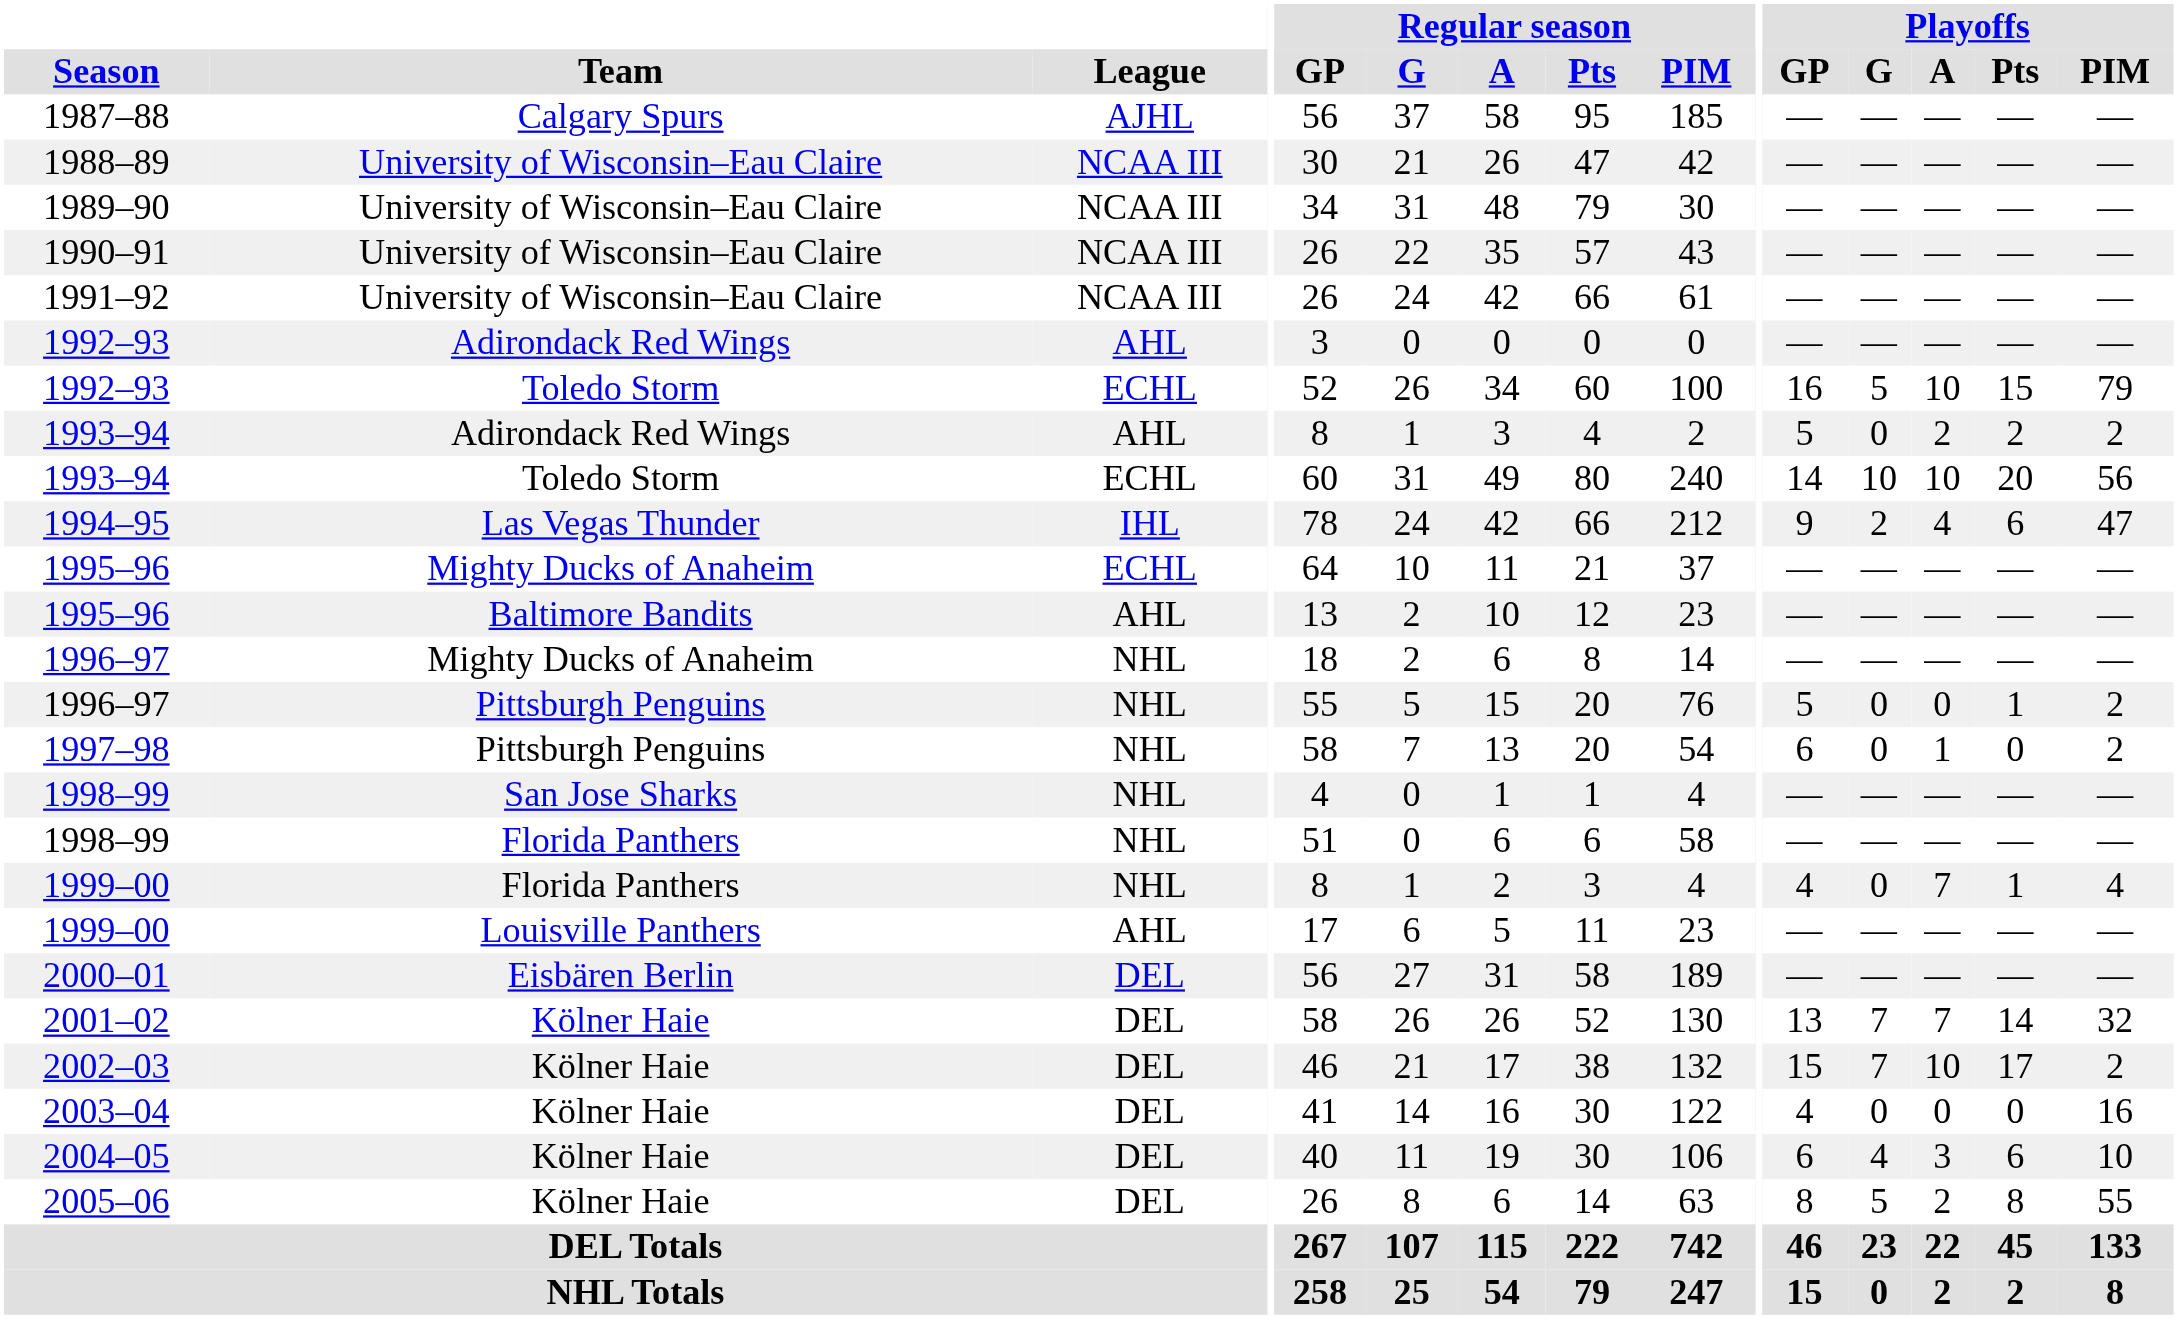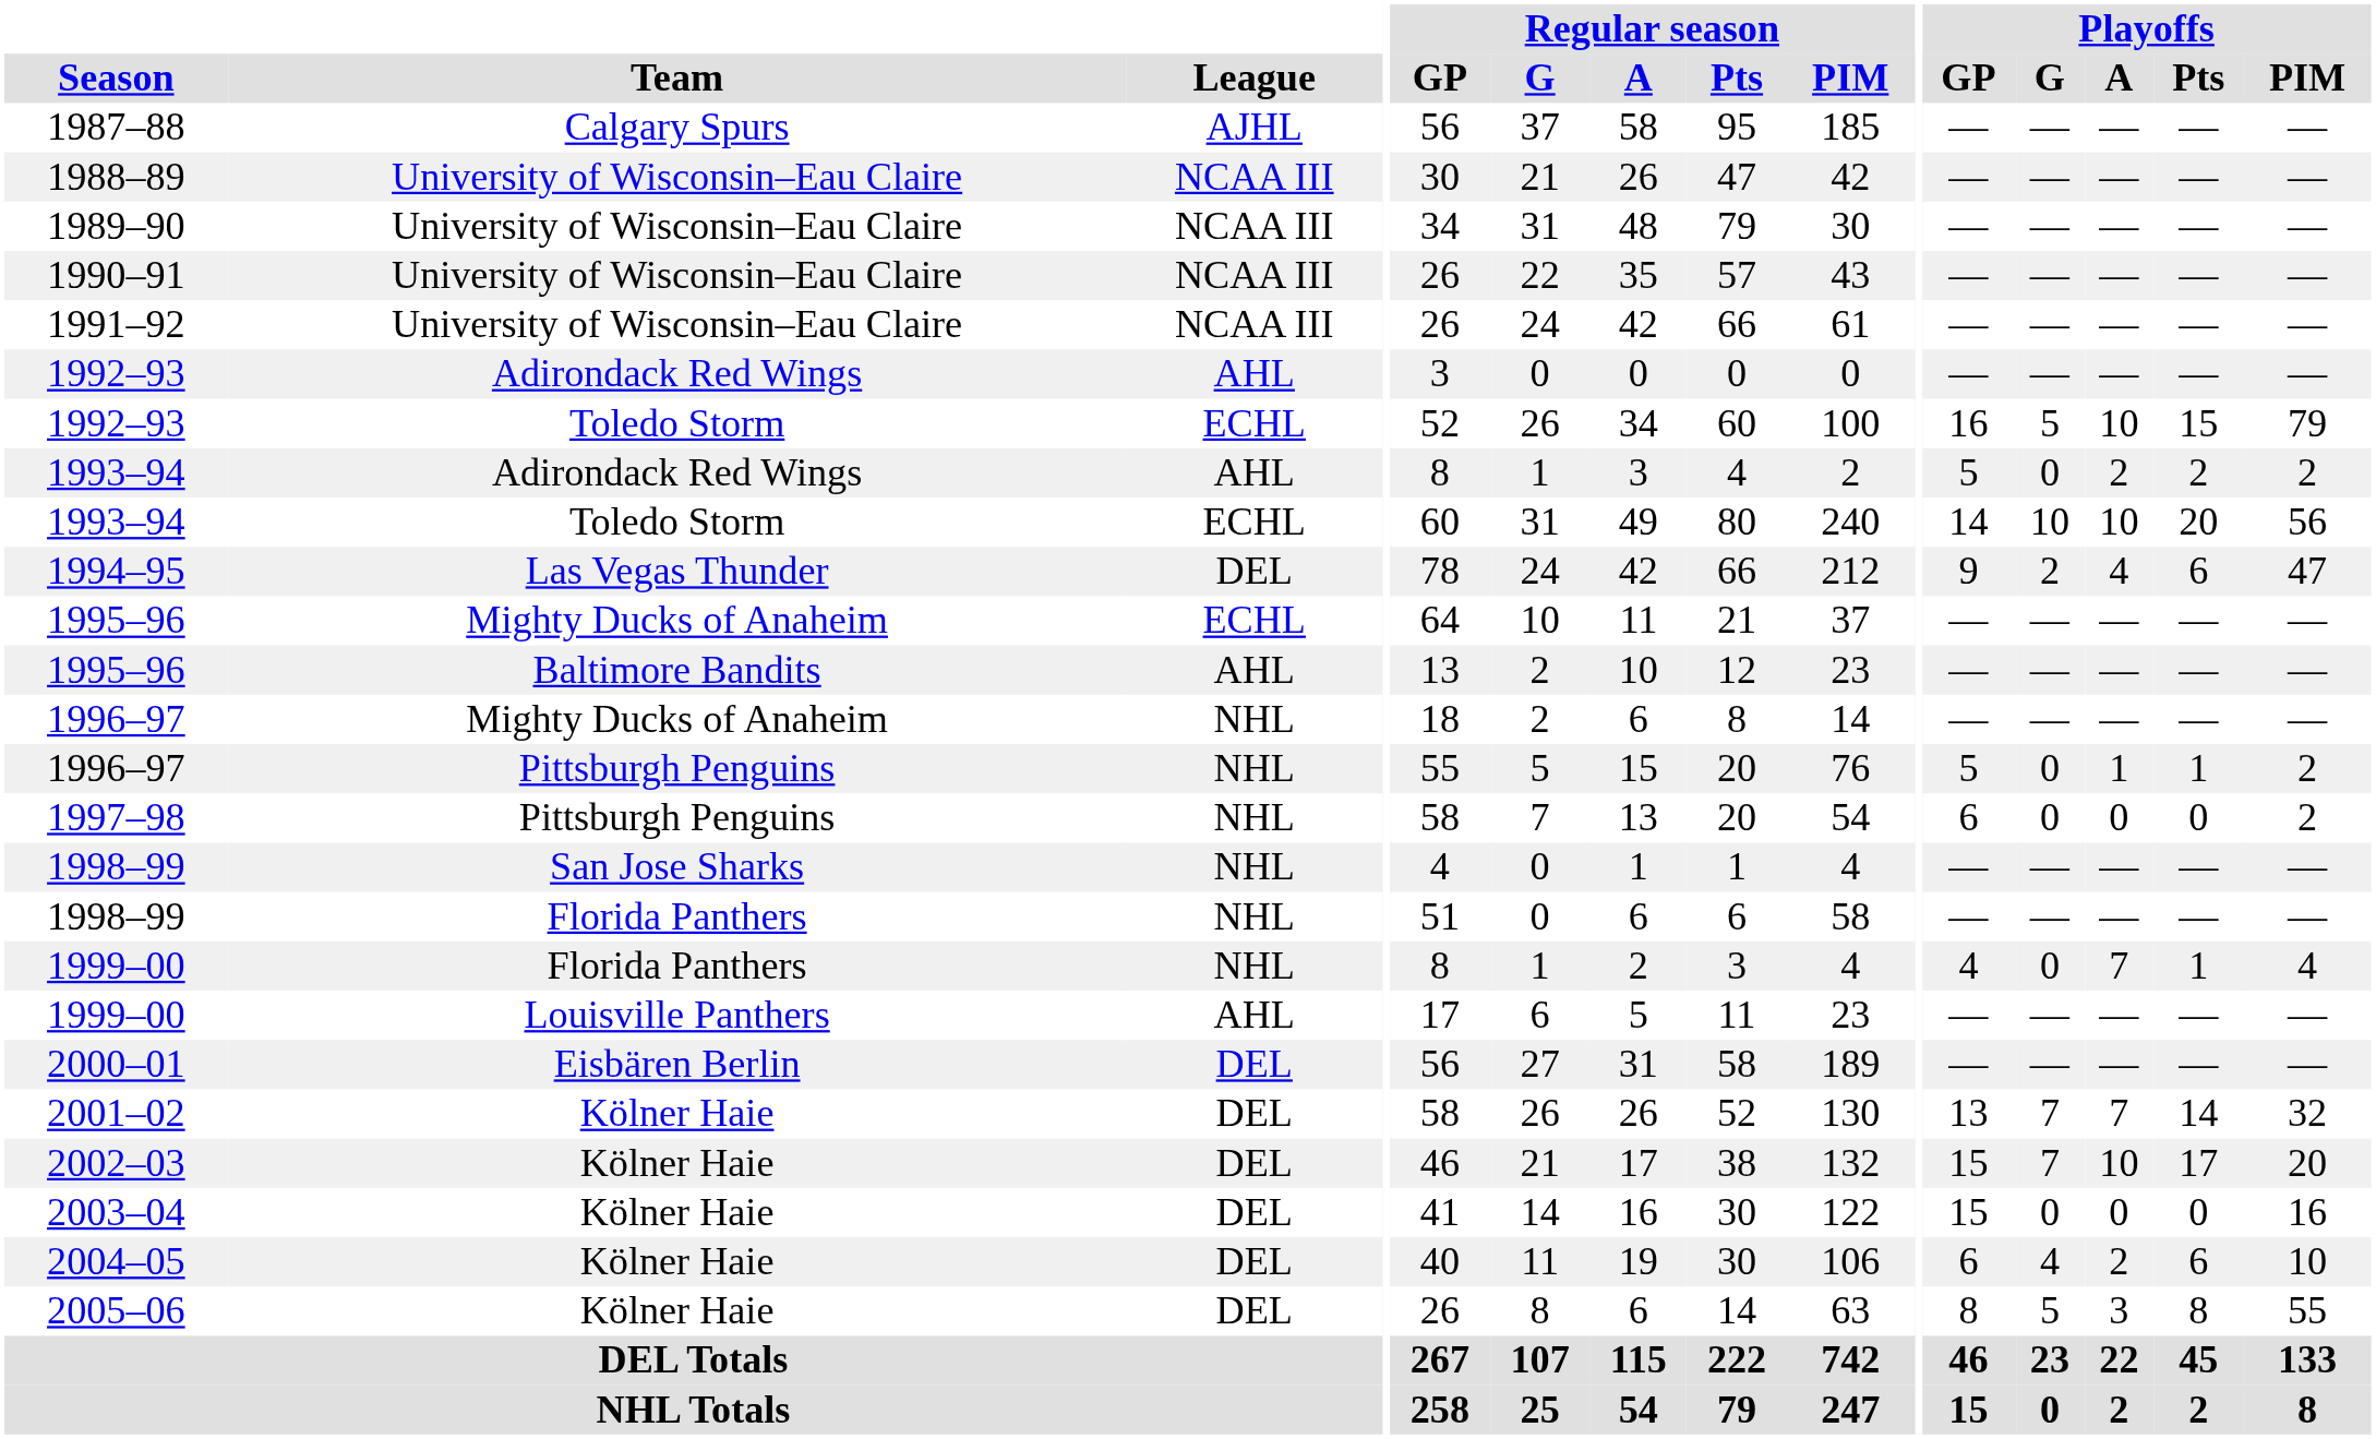 <table border="0" cellpadding="1" cellspacing="0" style="text-align:center; width:60em">
 <tr bgcolor="#e0e0e0">
 <th colspan="3" bgcolor="#ffffff"></th>
 <th rowspan="100" bgcolor="#ffffff"></th>
 <th colspan="5"><a href='#'>Regular season</a></th>
 <th rowspan="100" bgcolor="#ffffff"></th>
 <th colspan="5"><a href='#'>Playoffs</a></th>
 </tr>
 <tr bgcolor="#e0e0e0">
 <th><a href='#'>Season</a></th>
 <th>Team</th>
 <th>League</th>
 <th>GP</th>
 <th><a href='#'>G</a></th>
 <th><a href='#'>A</a></th>
 <th><a href='#'>Pts</a></th>
 <th><a href='#'>PIM</a></th>
 <th>GP</th>
 <th>G</th>
 <th>A</th>
 <th>Pts</th>
 <th>PIM</th>
 </tr>
 <tr>
 <td>1987–88</td>
 <td><a href='#'>Calgary Spurs</a></td>
 <td><a href='#'>AJHL</a></td>
 <td>56</td>
 <td>37</td>
 <td>58</td>
 <td>95</td>
 <td>185</td>
 <td>—</td>
 <td>—</td>
 <td>—</td>
 <td>—</td>
 <td>—</td>
 </tr>
 <tr bgcolor="#f0f0f0">
 <td>1988–89</td>
 <td><a href='#'>University of Wisconsin–Eau Claire</a></td>
 <td><a href='#'>NCAA III</a></td>
 <td>30</td>
 <td>21</td>
 <td>26</td>
 <td>47</td>
 <td>42</td>
 <td>—</td>
 <td>—</td>
 <td>—</td>
 <td>—</td>
 <td>—</td>
 </tr>
 <tr>
 <td>1989–90</td>
 <td>University of Wisconsin–Eau Claire</td>
 <td>NCAA III</td>
 <td>34</td>
 <td>31</td>
 <td>48</td>
 <td>79</td>
 <td>30</td>
 <td>—</td>
 <td>—</td>
 <td>—</td>
 <td>—</td>
 <td>—</td>
 </tr>
 <tr bgcolor="#f0f0f0">
 <td>1990–91</td>
 <td>University of Wisconsin–Eau Claire</td>
 <td>NCAA III</td>
 <td>26</td>
 <td>22</td>
 <td>35</td>
 <td>57</td>
 <td>43</td>
 <td>—</td>
 <td>—</td>
 <td>—</td>
 <td>—</td>
 <td>—</td>
 </tr>
 <tr>
 <td>1991–92</td>
 <td>University of Wisconsin–Eau Claire</td>
 <td>NCAA III</td>
 <td>26</td>
 <td>24</td>
 <td>42</td>
 <td>66</td>
 <td>61</td>
 <td>—</td>
 <td>—</td>
 <td>—</td>
 <td>—</td>
 <td>—</td>
 </tr>
 <tr bgcolor="#f0f0f0">
 <td><a href='#'>1992–93</a></td>
 <td><a href='#'>Adirondack Red Wings</a></td>
 <td><a href='#'>AHL</a></td>
 <td>3</td>
 <td>0</td>
 <td>0</td>
 <td>0</td>
 <td>0</td>
 <td>—</td>
 <td>—</td>
 <td>—</td>
 <td>—</td>
 <td>—</td>
 </tr>
 <tr>
 <td><a href='#'>1992–93</a></td>
 <td><a href='#'>Toledo Storm</a></td>
 <td><a href='#'>ECHL</a></td>
 <td>52</td>
 <td>26</td>
 <td>34</td>
 <td>60</td>
 <td>100</td>
 <td>16</td>
 <td>5</td>
 <td>10</td>
 <td>15</td>
 <td>79</td>
 </tr>
 <tr bgcolor="#f0f0f0">
 <td><a href='#'>1993–94</a></td>
 <td>Adirondack Red Wings</td>
 <td>AHL</td>
 <td>8</td>
 <td>1</td>
 <td>3</td>
 <td>4</td>
 <td>2</td>
 <td>5</td>
 <td>0</td>
 <td>2</td>
 <td>2</td>
 <td>2</td>
 </tr>
 <tr>
 <td><a href='#'>1993–94</a></td>
 <td>Toledo Storm</td>
 <td>ECHL</td>
 <td>60</td>
 <td>31</td>
 <td>49</td>
 <td>80</td>
 <td>240</td>
 <td>14</td>
 <td>10</td>
 <td>10</td>
 <td>20</td>
 <td>56</td>
 </tr>
 <tr bgcolor="#f0f0f0">
 <td><a href='#'>1994–95</a></td>
 <td><a href='#'>Las Vegas Thunder</a></td>
-<td><a href='#'>IHL</a></td>
+<td>DEL</td>
 <td>78</td>
 <td>24</td>
 <td>42</td>
 <td>66</td>
 <td>212</td>
 <td>9</td>
 <td>2</td>
 <td>4</td>
 <td>6</td>
 <td>47</td>
 </tr>
 <tr>
 <td><a href='#'>1995–96</a></td>
 <td><a href='#'>Mighty Ducks of Anaheim</a></td>
 <td><a href='#'>ECHL</a></td>
 <td>64</td>
 <td>10</td>
 <td>11</td>
 <td>21</td>
 <td>37</td>
 <td>—</td>
 <td>—</td>
 <td>—</td>
 <td>—</td>
 <td>—</td>
 </tr>
 <tr bgcolor="#f0f0f0">
 <td><a href='#'>1995–96</a></td>
 <td><a href='#'>Baltimore Bandits</a></td>
 <td>AHL</td>
 <td>13</td>
 <td>2</td>
 <td>10</td>
 <td>12</td>
 <td>23</td>
 <td>—</td>
 <td>—</td>
 <td>—</td>
 <td>—</td>
 <td>—</td>
 </tr>
 <tr>
 <td><a href='#'>1996–97</a></td>
 <td>Mighty Ducks of Anaheim</td>
 <td>NHL</td>
 <td>18</td>
 <td>2</td>
 <td>6</td>
 <td>8</td>
 <td>14</td>
 <td>—</td>
 <td>—</td>
 <td>—</td>
 <td>—</td>
 <td>—</td>
 </tr>
 <tr bgcolor="#f0f0f0">
 <td>1996–97</td>
 <td><a href='#'>Pittsburgh Penguins</a></td>
 <td>NHL</td>
 <td>55</td>
 <td>5</td>
 <td>15</td>
 <td>20</td>
 <td>76</td>
 <td>5</td>
 <td>0</td>
-<td>0</td>
+<td>1</td>
 <td>1</td>
 <td>2</td>
 </tr>
 <tr>
 <td><a href='#'>1997–98</a></td>
 <td>Pittsburgh Penguins</td>
 <td>NHL</td>
 <td>58</td>
 <td>7</td>
 <td>13</td>
 <td>20</td>
 <td>54</td>
 <td>6</td>
 <td>0</td>
-<td>1</td>
+<td>0</td>
 <td>0</td>
 <td>2</td>
 </tr>
 <tr bgcolor="#f0f0f0">
 <td><a href='#'>1998–99</a></td>
 <td><a href='#'>San Jose Sharks</a></td>
 <td>NHL</td>
 <td>4</td>
 <td>0</td>
 <td>1</td>
 <td>1</td>
 <td>4</td>
 <td>—</td>
 <td>—</td>
 <td>—</td>
 <td>—</td>
 <td>—</td>
 </tr>
 <tr>
 <td>1998–99</td>
 <td><a href='#'>Florida Panthers</a></td>
 <td>NHL</td>
 <td>51</td>
 <td>0</td>
 <td>6</td>
 <td>6</td>
 <td>58</td>
 <td>—</td>
 <td>—</td>
 <td>—</td>
 <td>—</td>
 <td>—</td>
 </tr>
 <tr bgcolor="#f0f0f0">
 <td><a href='#'>1999–00</a></td>
 <td>Florida Panthers</td>
 <td>NHL</td>
 <td>8</td>
 <td>1</td>
 <td>2</td>
 <td>3</td>
 <td>4</td>
 <td>4</td>
 <td>0</td>
 <td>7</td>
 <td>1</td>
 <td>4</td>
 </tr>
 <tr>
 <td><a href='#'>1999–00</a></td>
 <td><a href='#'>Louisville Panthers</a></td>
 <td>AHL</td>
 <td>17</td>
 <td>6</td>
 <td>5</td>
 <td>11</td>
 <td>23</td>
 <td>—</td>
 <td>—</td>
 <td>—</td>
 <td>—</td>
 <td>—</td>
 </tr>
 <tr bgcolor="#f0f0f0">
 <td><a href='#'>2000–01</a></td>
 <td><a href='#'>Eisbären Berlin</a></td>
 <td><a href='#'>DEL</a></td>
 <td>56</td>
 <td>27</td>
 <td>31</td>
 <td>58</td>
 <td>189</td>
 <td>—</td>
 <td>—</td>
 <td>—</td>
 <td>—</td>
 <td>—</td>
 </tr>
 <tr>
 <td><a href='#'>2001–02</a></td>
 <td><a href='#'>Kölner Haie</a></td>
 <td>DEL</td>
 <td>58</td>
 <td>26</td>
 <td>26</td>
 <td>52</td>
 <td>130</td>
 <td>13</td>
 <td>7</td>
 <td>7</td>
 <td>14</td>
 <td>32</td>
 </tr>
 <tr bgcolor="#f0f0f0">
 <td><a href='#'>2002–03</a></td>
 <td>Kölner Haie</td>
 <td>DEL</td>
 <td>46</td>
 <td>21</td>
 <td>17</td>
 <td>38</td>
 <td>132</td>
 <td>15</td>
 <td>7</td>
 <td>10</td>
 <td>17</td>
-<td>2</td>
+<td>20</td>
 </tr>
 <tr>
 <td><a href='#'>2003–04</a></td>
 <td>Kölner Haie</td>
 <td>DEL</td>
 <td>41</td>
 <td>14</td>
 <td>16</td>
 <td>30</td>
 <td>122</td>
-<td>4</td>
+<td>15</td>
 <td>0</td>
 <td>0</td>
 <td>0</td>
 <td>16</td>
 </tr>
 <tr bgcolor="#f0f0f0">
 <td><a href='#'>2004–05</a></td>
 <td>Kölner Haie</td>
 <td>DEL</td>
 <td>40</td>
 <td>11</td>
 <td>19</td>
 <td>30</td>
 <td>106</td>
 <td>6</td>
 <td>4</td>
-<td>3</td>
+<td>2</td>
 <td>6</td>
 <td>10</td>
 </tr>
 <tr>
 <td><a href='#'>2005–06</a></td>
 <td>Kölner Haie</td>
 <td>DEL</td>
 <td>26</td>
 <td>8</td>
 <td>6</td>
 <td>14</td>
 <td>63</td>
 <td>8</td>
 <td>5</td>
-<td>2</td>
+<td>3</td>
 <td>8</td>
 <td>55</td>
 </tr>
 <tr bgcolor="#e0e0e0">
 <th colspan="3">DEL Totals</th>
 <th>267</th>
 <th>107</th>
 <th>115</th>
 <th>222</th>
 <th>742</th>
 <th>46</th>
 <th>23</th>
 <th>22</th>
 <th>45</th>
 <th>133</th>
 </tr>
 <tr bgcolor="#e0e0e0">
 <th colspan="3">NHL Totals</th>
 <th>258</th>
 <th>25</th>
 <th>54</th>
 <th>79</th>
 <th>247</th>
 <th>15</th>
 <th>0</th>
 <th>2</th>
 <th>2</th>
 <th>8</th>
 </tr>
 </table>
